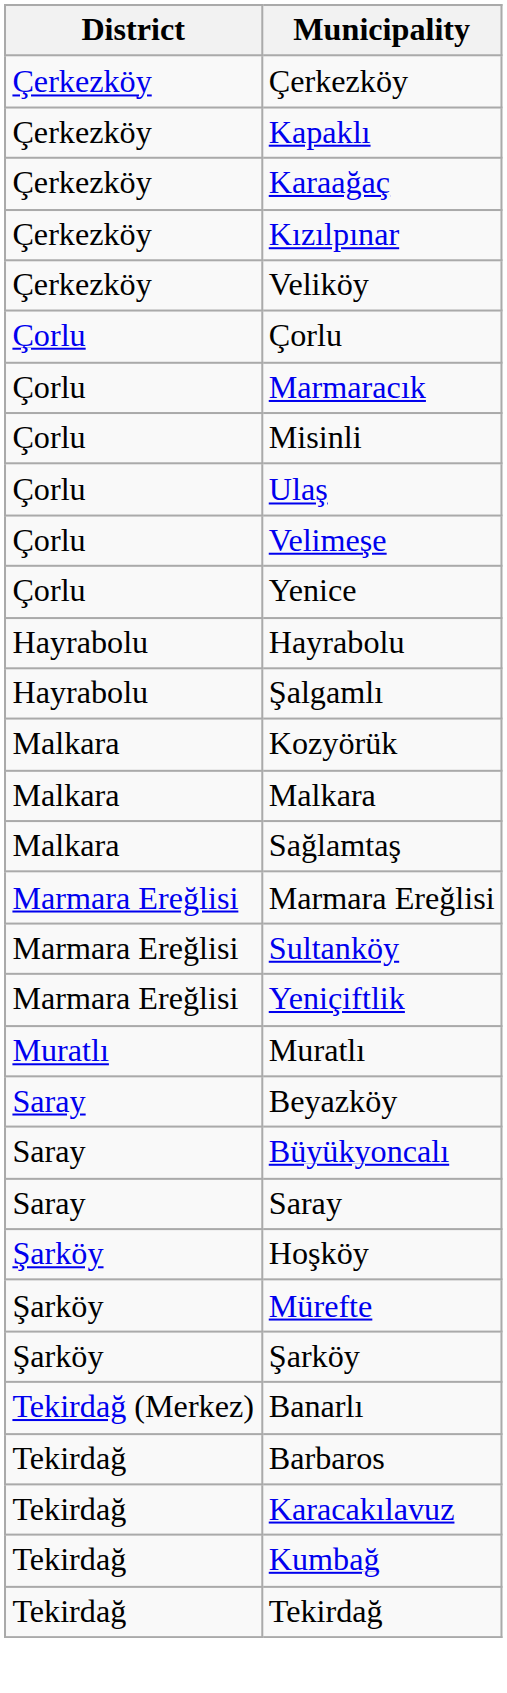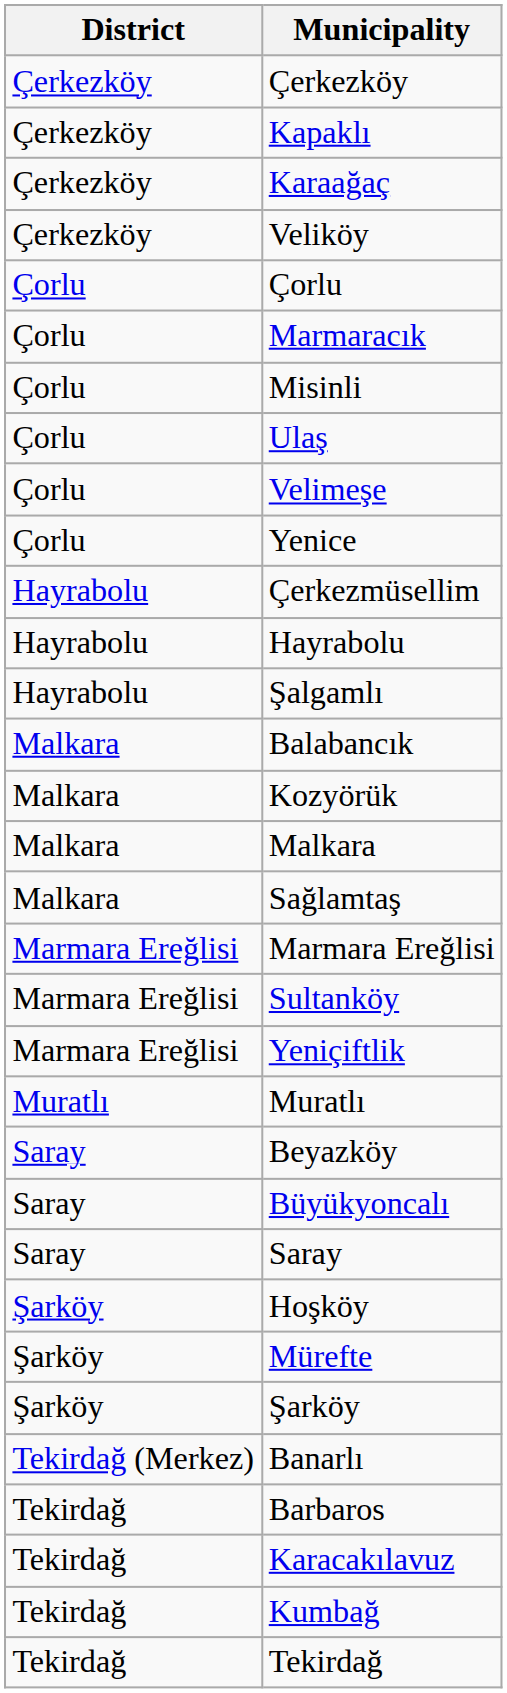 <table class="sortable wikitable">
 <tr>
 <th>District</th>
 <th>Municipality</th>
 </tr>
 <tr>
 <td><a href='#'>Çerkezköy</a></td>
 <td>Çerkezköy</td>
 </tr>
 <tr>
 <td>Çerkezköy</td>
 <td><a href='#'>Kapaklı</a></td>
 </tr>
 <tr>
 <td>Çerkezköy</td>
 <td><a href='#'>Karaağaç</a></td>
-</tr>
-<tr>
-<td>Çerkezköy</td>
-<td><a href='#'>Kızılpınar</a></td>
 </tr>
 <tr>
 <td>Çerkezköy</td>
 <td>Veliköy</td>
 </tr>
 <tr>
 <td><a href='#'>Çorlu</a></td>
 <td>Çorlu</td>
 </tr>
 <tr>
 <td>Çorlu</td>
 <td><a href='#'>Marmaracık</a></td>
 </tr>
 <tr>
 <td>Çorlu</td>
 <td>Misinli</td>
 </tr>
 <tr>
 <td>Çorlu</td>
 <td><a href='#'>Ulaş</a></td>
 </tr>
 <tr>
 <td>Çorlu</td>
 <td><a href='#'>Velimeşe</a></td>
 </tr>
 <tr>
 <td>Çorlu</td>
 <td>Yenice</td>
 </tr>
 <tr>
+<td><a href='#'>Hayrabolu</a></td>
+<td>Çerkezmüsellim</td>
+</tr>
+<tr>
 <td>Hayrabolu</td>
 <td>Hayrabolu</td>
 </tr>
 <tr>
 <td>Hayrabolu</td>
 <td>Şalgamlı</td>
+</tr>
+<tr>
+<td><a href='#'>Malkara</a></td>
+<td>Balabancık</td>
 </tr>
 <tr>
 <td>Malkara</td>
 <td>Kozyörük</td>
 </tr>
 <tr>
 <td>Malkara</td>
 <td>Malkara</td>
 </tr>
 <tr>
 <td>Malkara</td>
 <td>Sağlamtaş</td>
 </tr>
 <tr>
 <td><a href='#'>Marmara Ereğlisi</a></td>
 <td>Marmara Ereğlisi</td>
 </tr>
 <tr>
 <td>Marmara Ereğlisi</td>
 <td><a href='#'>Sultanköy</a></td>
 </tr>
 <tr>
 <td>Marmara Ereğlisi</td>
 <td><a href='#'>Yeniçiftlik</a></td>
 </tr>
 <tr>
 <td><a href='#'>Muratlı</a></td>
 <td>Muratlı</td>
 </tr>
 <tr>
 <td><a href='#'>Saray</a></td>
 <td>Beyazköy</td>
 </tr>
 <tr>
 <td>Saray</td>
 <td><a href='#'>Büyükyoncalı</a></td>
 </tr>
 <tr>
 <td>Saray</td>
 <td>Saray</td>
 </tr>
 <tr>
 <td><a href='#'>Şarköy</a></td>
 <td>Hoşköy</td>
 </tr>
 <tr>
 <td>Şarköy</td>
 <td><a href='#'>Mürefte</a></td>
 </tr>
 <tr>
 <td>Şarköy</td>
 <td>Şarköy</td>
 </tr>
 <tr>
 <td><a href='#'>Tekirdağ</a> (Merkez)</td>
 <td>Banarlı</td>
 </tr>
 <tr>
 <td>Tekirdağ</td>
 <td>Barbaros</td>
 </tr>
 <tr>
 <td>Tekirdağ</td>
 <td><a href='#'>Karacakılavuz</a></td>
 </tr>
 <tr>
 <td>Tekirdağ</td>
 <td><a href='#'>Kumbağ</a></td>
 </tr>
 <tr>
 <td>Tekirdağ</td>
 <td>Tekirdağ</td>
 </tr>
 </table>
